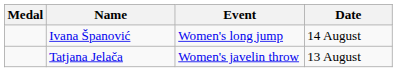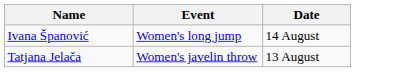 <table class="wikitable sortable" style="font-size:100%">
 <tr>
-<th>Medal</th>
 <th width=150>Name</th>
 <th width=150>Event</th>
 <th width=100>Date</th>
 </tr>
 <tr>
-<td></td>
 <td><a href='#'>Ivana Španović</a></td>
 <td><a href='#'>Women's long jump</a></td>
 <td>14 August</td>
 </tr>
 <tr>
-<td></td>
 <td><a href='#'>Tatjana Jelača</a></td>
 <td><a href='#'>Women's javelin throw</a></td>
 <td>13 August</td>
 </tr>
 </table>
